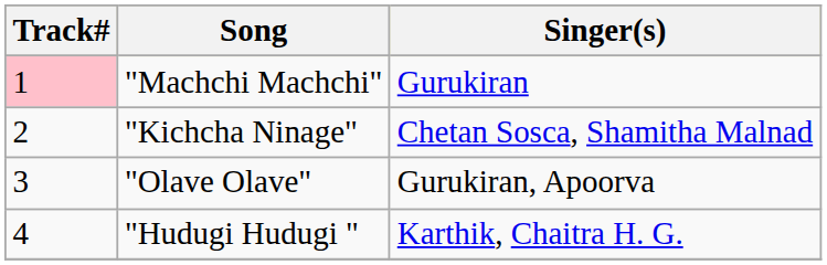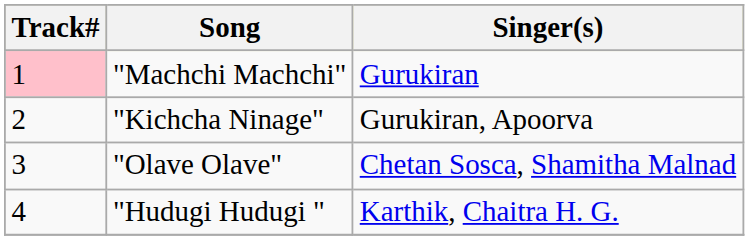 <table class="wikitable">
 <tr style="background:#ff9; text-align:center;">
 <th>Track#</th>
 <th>Song</th>
 <th>Singer(s)</th>
 </tr>
 <tr>
 <td style="background: pink;">1</td>
 <td>"Machchi Machchi"</td>
 <td><a href='#'>Gurukiran</a></td>
 </tr>
 <tr>
 <td>2</td>
 <td>"Kichcha Ninage"</td>
-<td><a href='#'>Chetan Sosca</a>, <a href='#'>Shamitha Malnad</a></td>
+<td>Gurukiran, Apoorva</td>
 </tr>
 <tr>
 <td>3</td>
 <td>"Olave Olave"</td>
-<td>Gurukiran, Apoorva</td>
+<td><a href='#'>Chetan Sosca</a>, <a href='#'>Shamitha Malnad</a></td>
 </tr>
 <tr>
 <td>4</td>
 <td>"Hudugi Hudugi "</td>
 <td><a href='#'>Karthik</a>, <a href='#'>Chaitra H. G.</a></td>
 </tr>
 <tr>
 </tr>
 </table>
